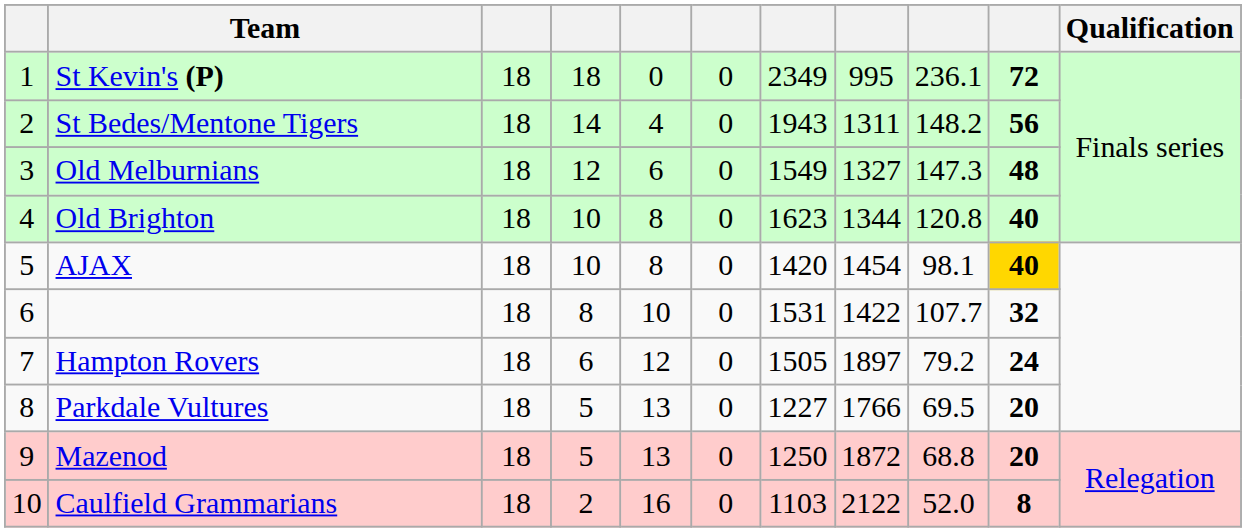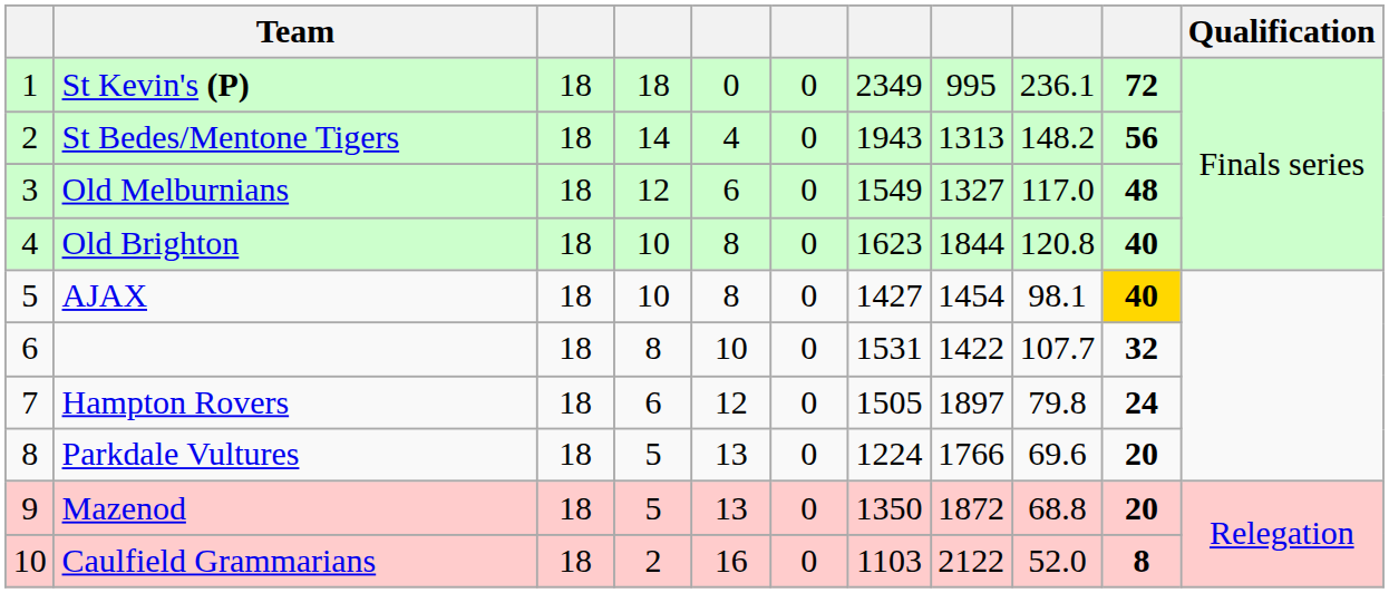 <table class="wikitable" style="text-align:center; margin-bottom:0">
 <tr>
 <th style="width:10px"></th>
 <th style="width:35%;">Team</th>
 <th style="width:30px;"></th>
 <th style="width:30px;"></th>
 <th style="width:30px;"></th>
 <th style="width:30px;"></th>
 <th style="width:30px;"></th>
 <th style="width:30px;"></th>
 <th style="width:30px;"></th>
 <th style="width:30px;"></th>
 <th>Qualification</th>
 </tr>
 <tr style="background:#ccffcc;">
 <td>1</td>
 <td style="text-align:left;"><a href='#'>St Kevin's</a> <strong>(P)</strong></td>
 <td>18</td>
 <td>18</td>
 <td>0</td>
 <td>0</td>
 <td>2349</td>
 <td>995</td>
 <td>236.1</td>
 <td><strong>72</strong></td>
 <td rowspan=4>Finals series</td>
 </tr>
 <tr style="background:#ccffcc;">
 <td>2</td>
 <td style="text-align:left;"><a href='#'>St Bedes/Mentone Tigers</a></td>
 <td>18</td>
 <td>14</td>
 <td>4</td>
 <td>0</td>
 <td>1943</td>
-<td>1311</td>
+<td>1313</td>
 <td>148.2</td>
 <td><strong>56</strong></td>
 </tr>
 <tr style="background:#ccffcc;">
 <td>3</td>
 <td style="text-align:left;"><a href='#'>Old Melburnians</a></td>
 <td>18</td>
 <td>12</td>
 <td>6</td>
 <td>0</td>
 <td>1549</td>
 <td>1327</td>
-<td>147.3</td>
+<td>117.0</td>
 <td><strong>48</strong></td>
 </tr>
 <tr style="background:#ccffcc;">
 <td>4</td>
 <td style="text-align:left;"><a href='#'>Old Brighton</a></td>
 <td>18</td>
 <td>10</td>
 <td>8</td>
 <td>0</td>
 <td>1623</td>
-<td>1344</td>
+<td>1844</td>
 <td>120.8</td>
 <td><strong>40</strong></td>
 </tr>
 <tr>
 <td>5</td>
 <td style="text-align:left;"><a href='#'>AJAX</a></td>
 <td>18</td>
 <td>10</td>
 <td>8</td>
 <td>0</td>
-<td>1420</td>
+<td>1427</td>
 <td>1454</td>
 <td>98.1</td>
 <td style="background: gold;"><strong>40</strong></td>
 </tr>
 <tr>
 <td>6</td>
 <td style="text-align:left;"></td>
 <td>18</td>
 <td>8</td>
 <td>10</td>
 <td>0</td>
 <td>1531</td>
 <td>1422</td>
 <td>107.7</td>
 <td><strong>32</strong></td>
 </tr>
 <tr>
 <td>7</td>
 <td style="text-align:left;"><a href='#'>Hampton Rovers</a></td>
 <td>18</td>
 <td>6</td>
 <td>12</td>
 <td>0</td>
 <td>1505</td>
 <td>1897</td>
-<td>79.2</td>
+<td>79.8</td>
 <td><strong>24</strong></td>
 </tr>
 <tr>
 <td>8</td>
 <td style="text-align:left;"><a href='#'>Parkdale Vultures</a></td>
 <td>18</td>
 <td>5</td>
 <td>13</td>
 <td>0</td>
-<td>1227</td>
+<td>1224</td>
 <td>1766</td>
-<td>69.5</td>
+<td>69.6</td>
 <td><strong>20</strong></td>
 </tr>
 <tr style="background:#FFCCCC;">
 <td>9</td>
 <td style="text-align:left;"><a href='#'>Mazenod</a></td>
 <td>18</td>
 <td>5</td>
 <td>13</td>
 <td>0</td>
-<td>1250</td>
+<td>1350</td>
 <td>1872</td>
 <td>68.8</td>
 <td><strong>20</strong></td>
 <td rowspan=2><a href='#'>Relegation</a></td>
 </tr>
 <tr style="background:#FFCCCC;">
 <td>10</td>
 <td style="text-align:left;"><a href='#'>Caulfield Grammarians</a></td>
 <td>18</td>
 <td>2</td>
 <td>16</td>
 <td>0</td>
 <td>1103</td>
 <td>2122</td>
 <td>52.0</td>
 <td><strong>8</strong></td>
 </tr>
 </table>
